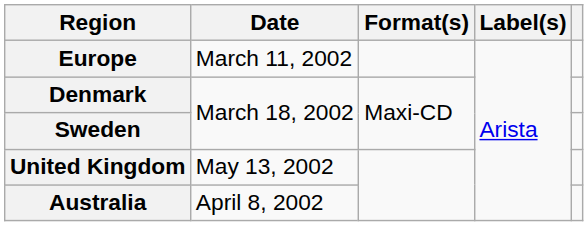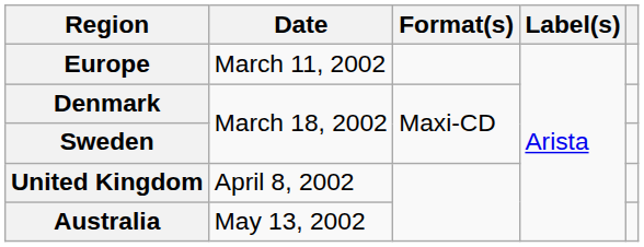 <table class="wikitable plainrowheaders">
 <tr>
 <th scope="col">Region</th>
 <th scope="col">Date</th>
 <th scope="col">Format(s)</th>
 <th scope="col">Label(s)</th>
 <th scope="col"></th>
 </tr>
 <tr>
 <th scope="row">Europe</th>
 <td>March 11, 2002</td>
 <td></td>
 <td rowspan="5"><a href='#'>Arista</a></td>
 <td></td>
 </tr>
 <tr>
 <th scope="row">Denmark</th>
 <td rowspan="2">March 18, 2002</td>
 <td rowspan="2">Maxi-CD</td>
 <td></td>
 </tr>
 <tr>
 <th scope="row">Sweden</th>
 <td></td>
 </tr>
 <tr>
 <th scope="row">United Kingdom</th>
-<td>May 13, 2002</td>
+<td>April 8, 2002</td>
 <td rowspan="2"></td>
 <td></td>
 </tr>
 <tr>
 <th scope="row">Australia</th>
-<td>April 8, 2002</td>
+<td>May 13, 2002</td>
 <td></td>
 </tr>
 </table>
